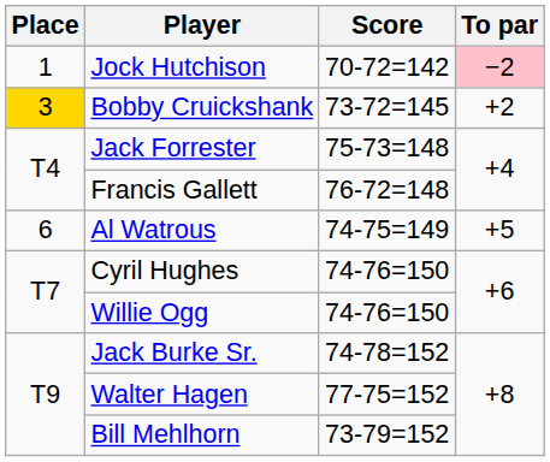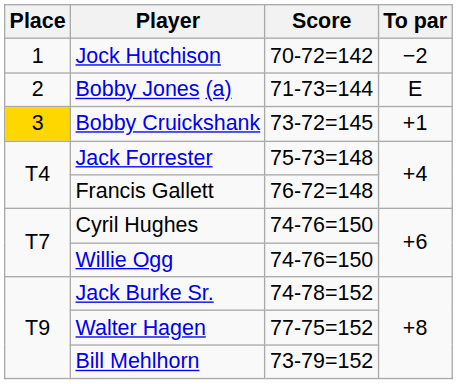 <table class=wikitable>
 <tr>
 <th>Place</th>
 <th>Player</th>
 <th>Score</th>
 <th>To par</th>
 </tr>
 <tr>
 <td align=center>1</td>
 <td> <a href='#'>Jock Hutchison</a></td>
 <td>70-72=142</td>
-<td align=center style="background: pink;">−2</td>
+<td align=center>−2</td>
+</tr>
+<tr>
+<td align=center>2</td>
+<td> <a href='#'>Bobby Jones</a> <a href='#'>(a)</a></td>
+<td>71-73=144</td>
+<td align=center>E</td>
 </tr>
 <tr>
 <td align=center style="background: gold;">3</td>
 <td> <a href='#'>Bobby Cruickshank</a></td>
 <td>73-72=145</td>
-<td align=center>+2</td>
+<td align=center>+1</td>
 </tr>
 <tr>
 <td rowspan=2 align=center>T4</td>
 <td> <a href='#'>Jack Forrester</a></td>
 <td>75-73=148</td>
 <td rowspan=2 align=center>+4</td>
 </tr>
 <tr>
 <td> Francis Gallett</td>
 <td>76-72=148</td>
-</tr>
-<tr>
-<td align=center>6</td>
-<td> <a href='#'>Al Watrous</a></td>
-<td>74-75=149</td>
-<td align=center>+5</td>
 </tr>
 <tr>
 <td rowspan=2 align=center>T7</td>
 <td> Cyril Hughes</td>
 <td>74-76=150</td>
 <td rowspan=2 align=center>+6</td>
 </tr>
 <tr>
 <td> <a href='#'>Willie Ogg</a></td>
 <td>74-76=150</td>
 </tr>
 <tr>
 <td rowspan=3 align=center>T9</td>
 <td> <a href='#'>Jack Burke Sr.</a></td>
 <td>74-78=152</td>
 <td rowspan=3 align=center>+8</td>
 </tr>
 <tr>
 <td> <a href='#'>Walter Hagen</a></td>
 <td>77-75=152</td>
 </tr>
 <tr>
 <td> <a href='#'>Bill Mehlhorn</a></td>
 <td>73-79=152</td>
 </tr>
 </table>
